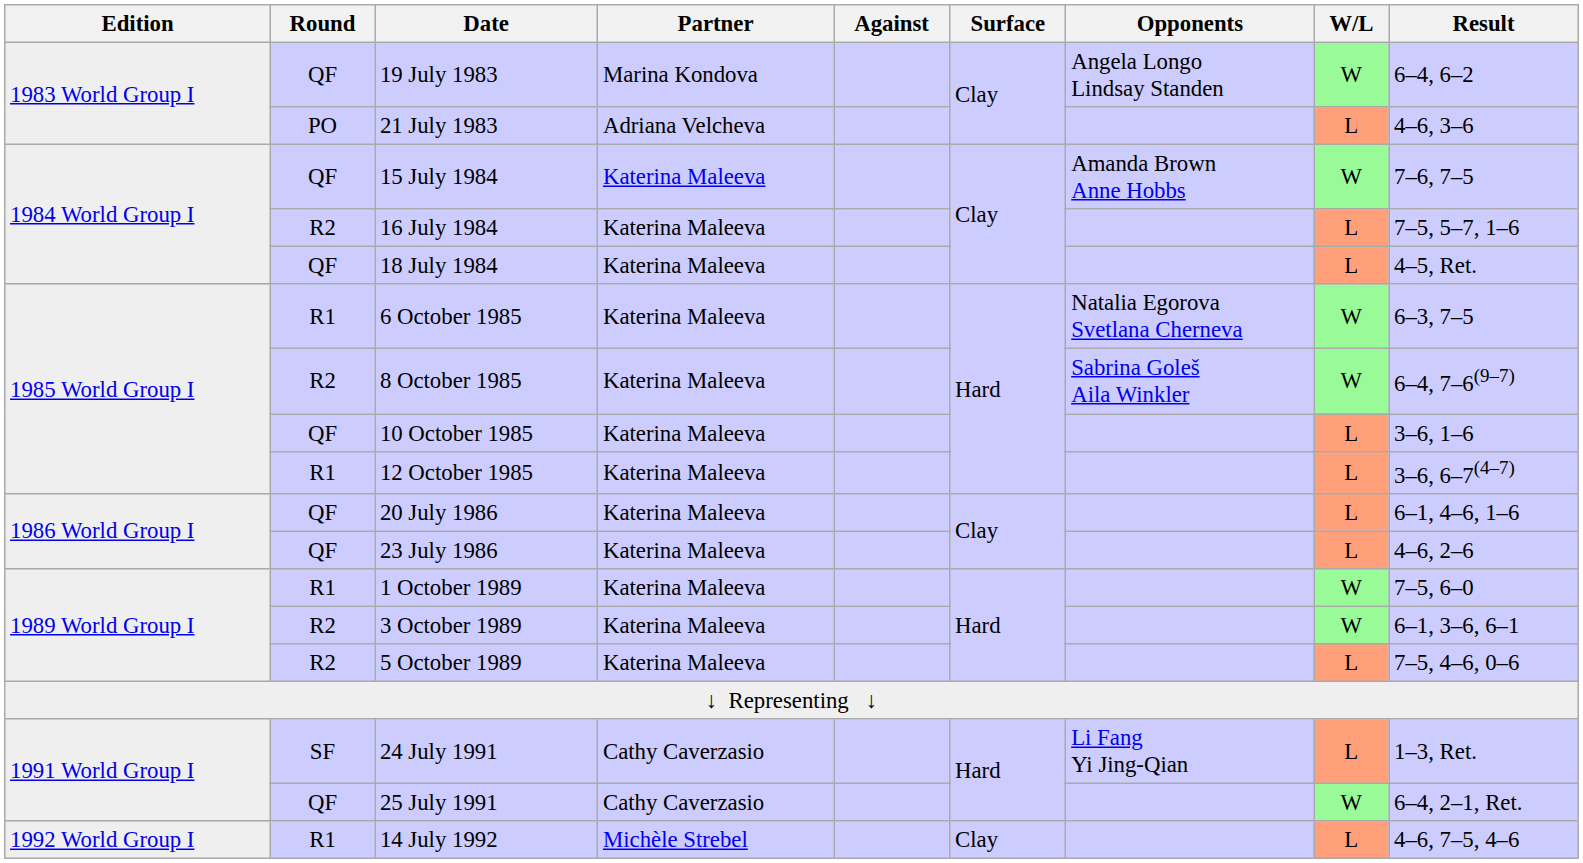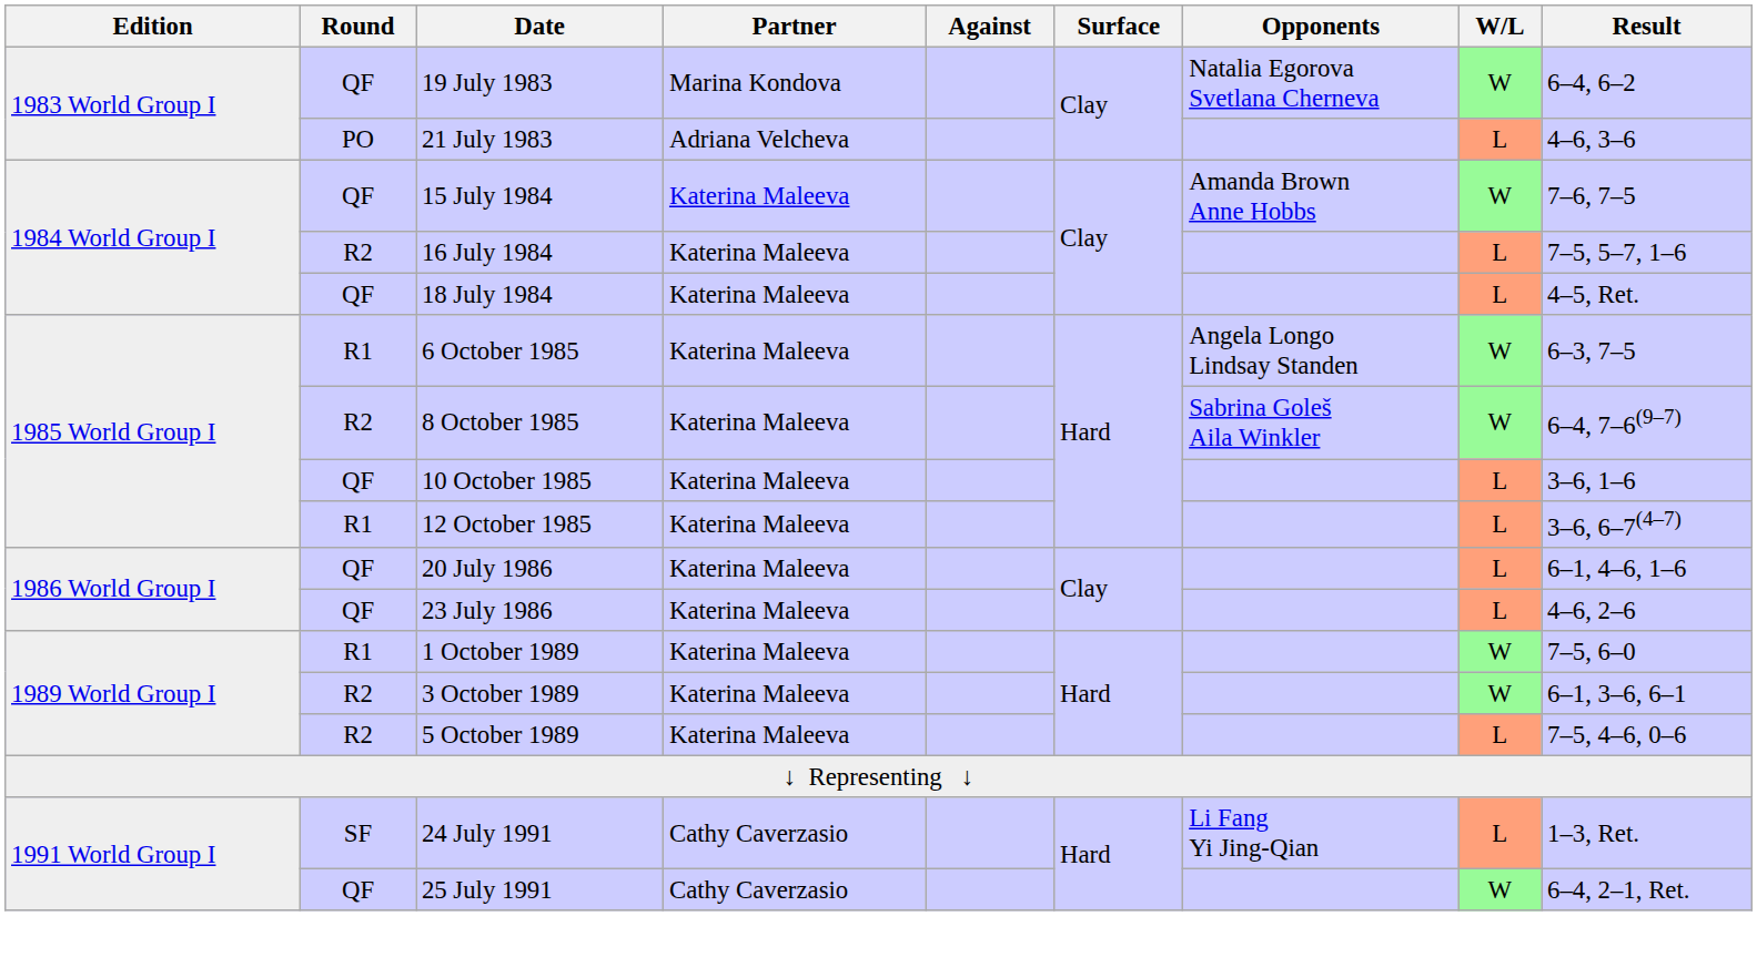 <table class="wikitable" style="font-size:95%;" width="1050">
 <tr>
 <th>Edition</th>
 <th>Round</th>
 <th>Date</th>
 <th>Partner</th>
 <th>Against</th>
 <th>Surface</th>
 <th>Opponents</th>
 <th>W/L</th>
 <th>Result</th>
 </tr>
 <tr bgcolor="#CCCCFF">
 <td bgcolor=#efefef rowspan=2><a href='#'>1983 World Group I</a></td>
 <td align=center>QF</td>
 <td>19 July 1983</td>
 <td> Marina Kondova</td>
 <td></td>
 <td rowspan=2>Clay</td>
-<td> Angela Longo<br> Lindsay Standen</td>
+<td> Natalia Egorova<br> <a href='#'>Svetlana Cherneva</a></td>
 <td bgcolor=#98FB98 align=center>W</td>
 <td>6–4, 6–2</td>
 </tr>
 <tr bgcolor="#CCCCFF">
 <td align=center>PO</td>
 <td>21 July 1983</td>
 <td> Adriana Velcheva</td>
 <td></td>
 <td></td>
 <td bgcolor=#FFA07A align=center>L</td>
 <td>4–6, 3–6</td>
 </tr>
 <tr bgcolor="#CCCCFF">
 <td bgcolor=#efefef rowspan=3><a href='#'>1984 World Group I</a></td>
 <td align=center>QF</td>
 <td>15 July 1984</td>
 <td> <a href='#'>Katerina Maleeva</a></td>
 <td></td>
 <td rowspan=3>Clay</td>
 <td> Amanda Brown<br> <a href='#'>Anne Hobbs</a></td>
 <td bgcolor=#98FB98 align=center>W</td>
 <td>7–6, 7–5</td>
 </tr>
 <tr bgcolor="#CCCCFF">
 <td align=center>R2</td>
 <td>16 July 1984</td>
 <td> Katerina Maleeva</td>
 <td></td>
 <td></td>
 <td bgcolor=#FFA07A align=center>L</td>
 <td>7–5, 5–7, 1–6</td>
 </tr>
 <tr bgcolor="#CCCCFF">
 <td align=center>QF</td>
 <td>18 July 1984</td>
 <td> Katerina Maleeva</td>
 <td></td>
 <td></td>
 <td bgcolor=#FFA07A align=center>L</td>
 <td>4–5, Ret.</td>
 </tr>
 <tr bgcolor="#CCCCFF">
 <td bgcolor=#efefef rowspan=4><a href='#'>1985 World Group I</a></td>
 <td align=center>R1</td>
 <td>6 October 1985</td>
 <td> Katerina Maleeva</td>
 <td></td>
 <td rowspan=4>Hard</td>
-<td> Natalia Egorova<br> <a href='#'>Svetlana Cherneva</a></td>
+<td> Angela Longo<br> Lindsay Standen</td>
 <td bgcolor=#98FB98 align=center>W</td>
 <td>6–3, 7–5</td>
 </tr>
 <tr bgcolor="#CCCCFF">
 <td align=center>R2</td>
 <td>8 October 1985</td>
 <td> Katerina Maleeva</td>
 <td></td>
 <td> <a href='#'>Sabrina Goleš</a><br> <a href='#'>Aila Winkler</a></td>
 <td bgcolor=#98FB98 align=center>W</td>
 <td>6–4, 7–6<sup>(9–7)</sup></td>
 </tr>
 <tr bgcolor="#CCCCFF">
 <td align=center>QF</td>
 <td>10 October 1985</td>
 <td>Katerina Maleeva</td>
 <td></td>
 <td></td>
 <td bgcolor=#FFA07A align=center>L</td>
 <td>3–6, 1–6</td>
 </tr>
 <tr bgcolor="#CCCCFF">
 <td align=center>R1</td>
 <td>12 October 1985</td>
 <td> Katerina Maleeva</td>
 <td></td>
 <td></td>
 <td bgcolor=#FFA07A align=center>L</td>
 <td>3–6, 6–7<sup>(4–7)</sup></td>
 </tr>
 <tr bgcolor="#CCCCFF">
 <td bgcolor=#efefef rowspan=2><a href='#'>1986 World Group I</a></td>
 <td align=center>QF</td>
 <td>20 July 1986</td>
 <td> Katerina Maleeva</td>
 <td></td>
 <td rowspan=2>Clay</td>
 <td></td>
 <td bgcolor=#FFA07A align=center>L</td>
 <td>6–1, 4–6, 1–6</td>
 </tr>
 <tr bgcolor="#CCCCFF">
 <td align=center>QF</td>
 <td>23 July 1986</td>
 <td> Katerina Maleeva</td>
 <td></td>
 <td></td>
 <td bgcolor=#FFA07A align=center>L</td>
 <td>4–6, 2–6</td>
 </tr>
 <tr bgcolor="#CCCCFF">
 <td bgcolor=#efefef rowspan=3><a href='#'>1989 World Group I</a></td>
 <td align=center>R1</td>
 <td>1 October 1989</td>
 <td> Katerina Maleeva</td>
 <td></td>
 <td rowspan=3>Hard</td>
 <td></td>
 <td bgcolor=#98FB98 align=center>W</td>
 <td>7–5, 6–0</td>
 </tr>
 <tr bgcolor="#CCCCFF">
 <td align=center>R2</td>
 <td>3 October 1989</td>
 <td> Katerina Maleeva</td>
 <td></td>
 <td></td>
 <td bgcolor=#98FB98 align=center>W</td>
 <td>6–1, 3–6, 6–1</td>
 </tr>
 <tr bgcolor="#CCCCFF">
 <td align=center>R2</td>
 <td>5 October 1989</td>
 <td> Katerina Maleeva</td>
 <td></td>
 <td></td>
 <td bgcolor=#FFA07A align=center>L</td>
 <td>7–5, 4–6, 0–6</td>
 </tr>
 <tr>
 <td colspan="9" align="center" bgcolor=#efefef>↓  Representing   ↓</td>
 </tr>
 <tr bgcolor="#CCCCFF">
 <td bgcolor=#efefef rowspan=2><a href='#'>1991 World Group I</a></td>
 <td align=center>SF</td>
 <td>24 July 1991</td>
 <td> Cathy Caverzasio</td>
 <td></td>
 <td rowspan=2>Hard</td>
 <td> <a href='#'>Li Fang</a><br> Yi Jing-Qian</td>
 <td bgcolor=#FFA07A align=center>L</td>
 <td>1–3, Ret.</td>
 </tr>
 <tr bgcolor="#CCCCFF">
 <td align=center>QF</td>
 <td>25 July 1991</td>
 <td> Cathy Caverzasio</td>
 <td></td>
 <td></td>
 <td bgcolor=#98FB98 align=center>W</td>
 <td>6–4, 2–1, Ret.</td>
 </tr>
-<tr bgcolor="#CCCCFF">
-<td bgcolor=#efefef><a href='#'>1992 World Group I</a></td>
-<td align=center>R1</td>
-<td>14 July 1992</td>
-<td> <a href='#'>Michèle Strebel</a></td>
-<td></td>
-<td>Clay</td>
-<td></td>
-<td bgcolor=#FFA07A align=center>L</td>
-<td>4–6, 7–5, 4–6</td>
-</tr>
 </table>
